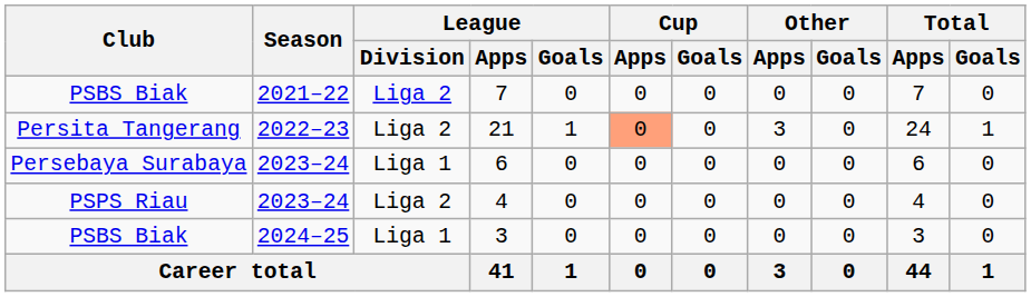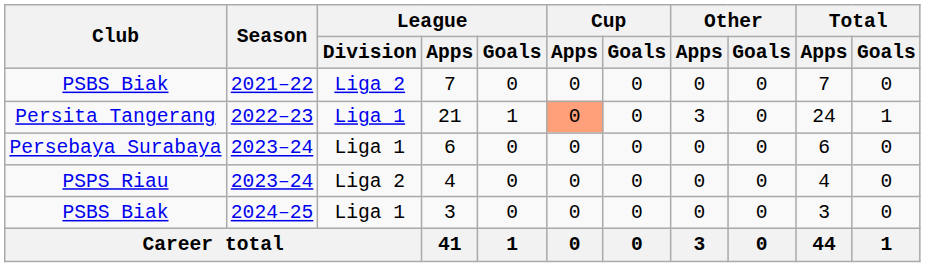 <table class="wikitable" style="text-align: center">
 <tr>
 <th rowspan="2">Club</th>
 <th rowspan="2">Season</th>
 <th colspan="3">League</th>
 <th colspan="2">Cup</th>
 <th colspan="2">Other</th>
 <th colspan="2">Total</th>
 </tr>
 <tr>
 <th>Division</th>
 <th>Apps</th>
 <th>Goals</th>
 <th>Apps</th>
 <th>Goals</th>
 <th>Apps</th>
 <th>Goals</th>
 <th>Apps</th>
 <th>Goals</th>
 </tr>
 <tr>
 <td rowspan="1"><a href='#'>PSBS Biak</a></td>
 <td><a href='#'>2021–22</a></td>
 <td rowspan="1" valign="center"><a href='#'>Liga 2</a></td>
 <td>7</td>
 <td>0</td>
 <td>0</td>
 <td>0</td>
 <td>0</td>
 <td>0</td>
 <td>7</td>
 <td>0</td>
 </tr>
 <tr>
 <td rowspan="1"><a href='#'>Persita Tangerang</a></td>
 <td><a href='#'>2022–23</a></td>
-<td rowspan="1" valign="center">Liga 2</td>
+<td rowspan="1" valign="center"><a href='#'>Liga 1</a></td>
 <td>21</td>
 <td>1</td>
 <td style="background: lightsalmon;">0</td>
 <td>0</td>
 <td>3</td>
 <td>0</td>
 <td>24</td>
 <td>1</td>
 </tr>
 <tr>
 <td rowspan="1"><a href='#'>Persebaya Surabaya</a></td>
 <td><a href='#'>2023–24</a></td>
 <td rowspan="1" valign="center">Liga 1</td>
 <td>6</td>
 <td>0</td>
 <td>0</td>
 <td>0</td>
 <td>0</td>
 <td>0</td>
 <td>6</td>
 <td>0</td>
 </tr>
 <tr>
 <td rowspan="1"><a href='#'>PSPS Riau</a></td>
 <td><a href='#'>2023–24</a></td>
 <td rowspan="1" valign="center">Liga 2</td>
 <td>4</td>
 <td>0</td>
 <td>0</td>
 <td>0</td>
 <td>0</td>
 <td>0</td>
 <td>4</td>
 <td>0</td>
 </tr>
 <tr>
 <td rowspan="1"><a href='#'>PSBS Biak</a></td>
 <td><a href='#'>2024–25</a></td>
 <td rowspan="1" valign="center">Liga 1</td>
 <td>3</td>
 <td>0</td>
 <td>0</td>
 <td>0</td>
 <td>0</td>
 <td>0</td>
 <td>3</td>
 <td>0</td>
 </tr>
 <tr>
 <th colspan=3>Career total</th>
 <th>41</th>
 <th>1</th>
 <th>0</th>
 <th>0</th>
 <th>3</th>
 <th>0</th>
 <th>44</th>
 <th>1</th>
 </tr>
 </table>
